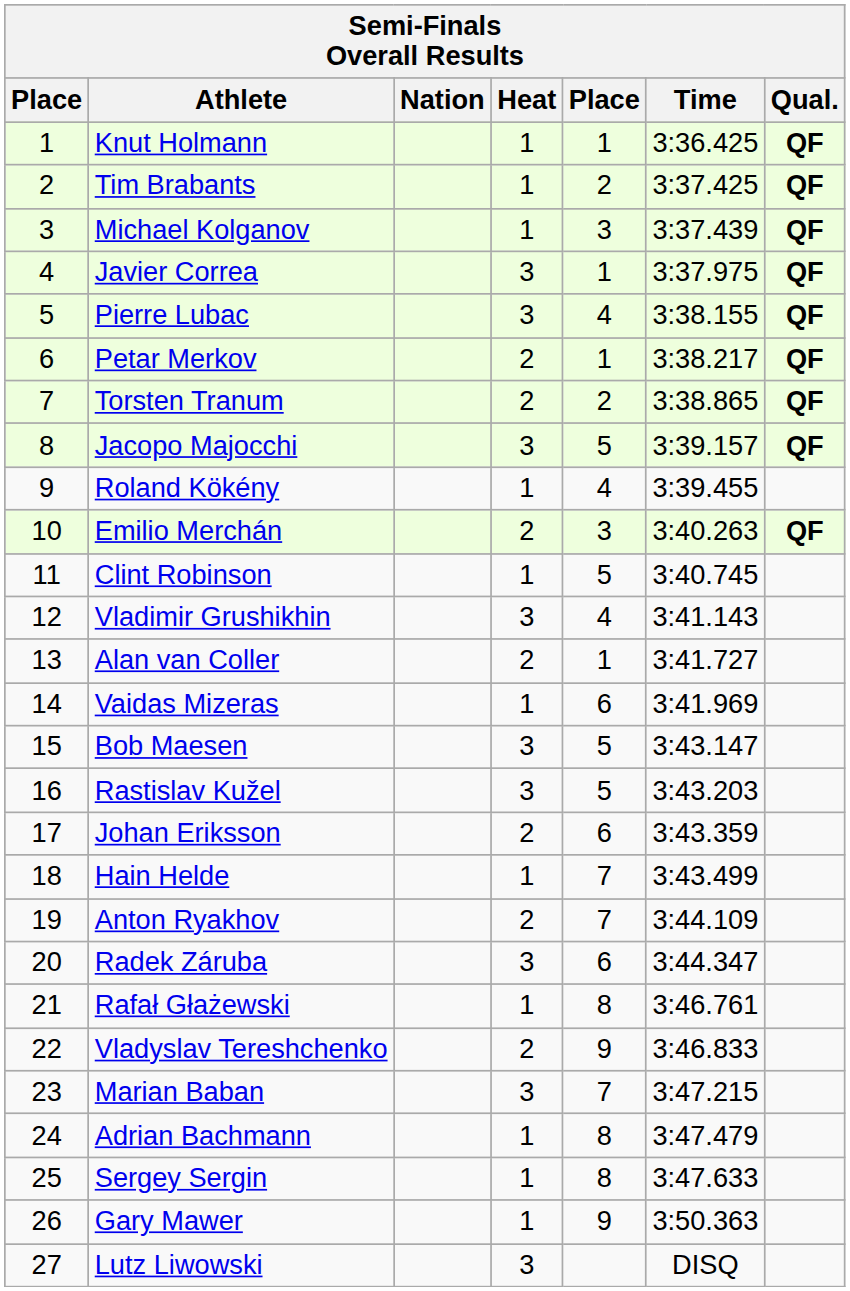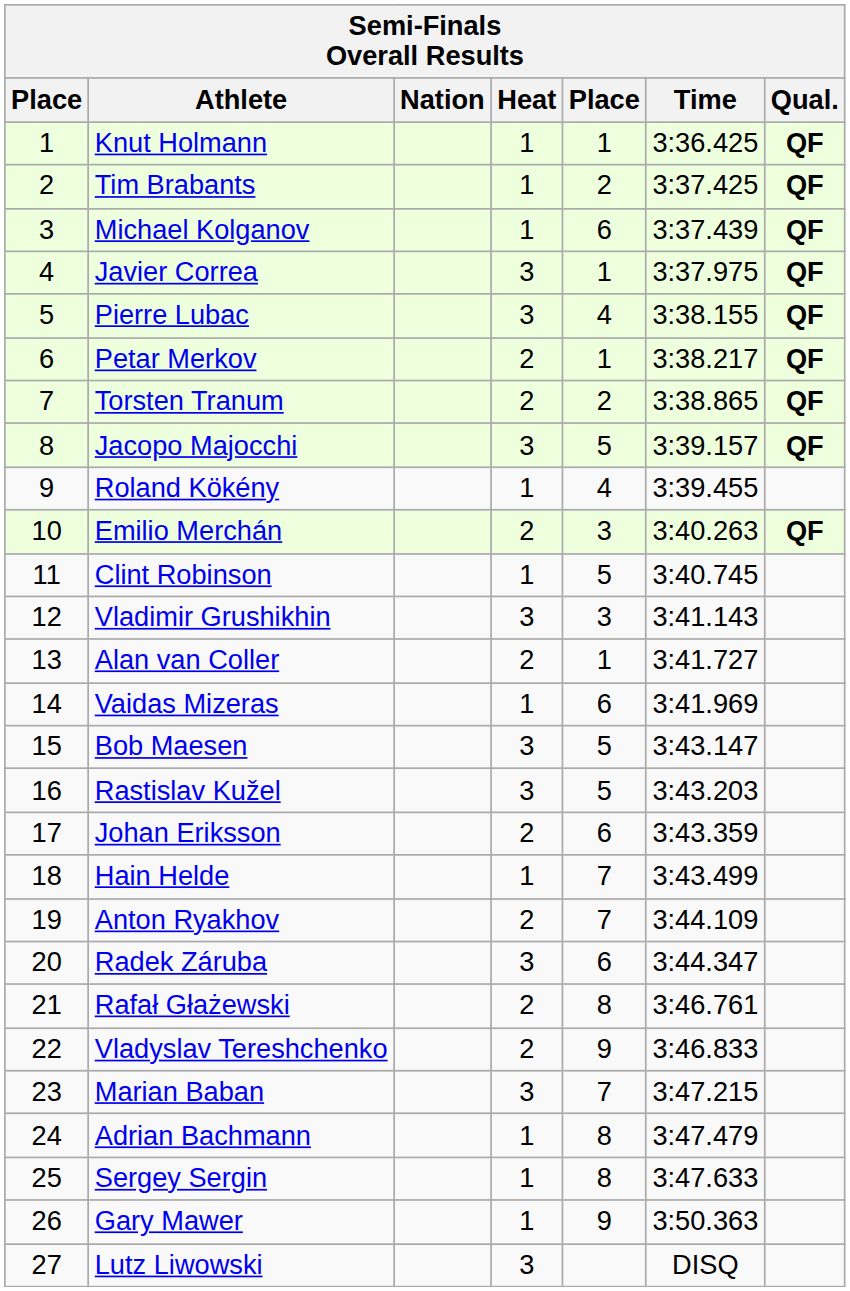 <table class="wikitable sortable">
 <tr>
 <th colspan=7>Semi-Finals <br>Overall Results</th>
 </tr>
 <tr>
 <th>Place</th>
 <th>Athlete</th>
 <th>Nation</th>
 <th>Heat</th>
 <th>Place</th>
 <th>Time</th>
 <th>Qual.</th>
 </tr>
 <tr bgcolor = "eeffdd">
 <td align="center">1</td>
 <td align="left"><a href='#'>Knut Holmann</a></td>
 <td align="left"></td>
 <td align="center">1</td>
 <td align="center">1</td>
 <td align="center">3:36.425</td>
 <td align="center"><strong>QF</strong></td>
 </tr>
 <tr bgcolor = "eeffdd">
 <td align="center">2</td>
 <td align="left"><a href='#'>Tim Brabants</a></td>
 <td align="left"></td>
 <td align="center">1</td>
 <td align="center">2</td>
 <td align="center">3:37.425</td>
 <td align="center"><strong>QF</strong></td>
 </tr>
 <tr bgcolor = "eeffdd">
 <td align="center">3</td>
 <td align="left"><a href='#'>Michael Kolganov</a></td>
 <td align="left"></td>
 <td align="center">1</td>
-<td align="center">3</td>
+<td align="center">6</td>
 <td align="center">3:37.439</td>
 <td align="center"><strong>QF</strong></td>
 </tr>
 <tr bgcolor = "eeffdd">
 <td align="center">4</td>
 <td align="left"><a href='#'>Javier Correa</a></td>
 <td align="left"></td>
 <td align="center">3</td>
 <td align="center">1</td>
 <td align="center">3:37.975</td>
 <td align="center"><strong>QF</strong></td>
 </tr>
 <tr bgcolor = "eeffdd">
 <td align="center">5</td>
 <td align="left"><a href='#'>Pierre Lubac</a></td>
 <td align="left"></td>
 <td align="center">3</td>
 <td align="center">4</td>
 <td align="center">3:38.155</td>
 <td align="center"><strong>QF</strong></td>
 </tr>
 <tr bgcolor = "eeffdd">
 <td align="center">6</td>
 <td align="left"><a href='#'>Petar Merkov</a></td>
 <td align="left"></td>
 <td align="center">2</td>
 <td align="center">1</td>
 <td align="center">3:38.217</td>
 <td align="center"><strong>QF</strong></td>
 </tr>
 <tr bgcolor = "eeffdd">
 <td align="center">7</td>
 <td align="left"><a href='#'>Torsten Tranum</a></td>
 <td align="left"></td>
 <td align="center">2</td>
 <td align="center">2</td>
 <td align="center">3:38.865</td>
 <td align="center"><strong>QF</strong></td>
 </tr>
 <tr bgcolor = "eeffdd">
 <td align="center">8</td>
 <td align="left"><a href='#'>Jacopo Majocchi</a></td>
 <td align="left"></td>
 <td align="center">3</td>
 <td align="center">5</td>
 <td align="center">3:39.157</td>
 <td align="center"><strong>QF</strong></td>
 </tr>
 <tr>
 <td align="center">9</td>
 <td align="left"><a href='#'>Roland Kökény</a></td>
 <td align="left"></td>
 <td align="center">1</td>
 <td align="center">4</td>
 <td align="center">3:39.455</td>
 <td align="center"></td>
 </tr>
 <tr bgcolor = "eeffdd">
 <td align="center">10</td>
 <td align="left"><a href='#'>Emilio Merchán</a></td>
 <td align="left"></td>
 <td align="center">2</td>
 <td align="center">3</td>
 <td align="center">3:40.263</td>
 <td align="center"><strong>QF</strong></td>
 </tr>
 <tr>
 <td align="center">11</td>
 <td align="left"><a href='#'>Clint Robinson</a></td>
 <td align="left"></td>
 <td align="center">1</td>
 <td align="center">5</td>
 <td align="center">3:40.745</td>
 <td align="center"></td>
 </tr>
 <tr>
 <td align="center">12</td>
 <td align="left"><a href='#'>Vladimir Grushikhin</a></td>
 <td align="left"></td>
 <td align="center">3</td>
-<td align="center">4</td>
+<td align="center">3</td>
 <td align="center">3:41.143</td>
 <td align="center"></td>
 </tr>
 <tr>
 <td align="center">13</td>
 <td align="left"><a href='#'>Alan van Coller</a></td>
 <td align="left"></td>
 <td align="center">2</td>
 <td align="center">1</td>
 <td align="center">3:41.727</td>
 <td align="center"></td>
 </tr>
 <tr>
 <td align="center">14</td>
 <td align="left"><a href='#'>Vaidas Mizeras</a></td>
 <td align="left"></td>
 <td align="center">1</td>
 <td align="center">6</td>
 <td align="center">3:41.969</td>
 <td align="center"></td>
 </tr>
 <tr>
 <td align="center">15</td>
 <td align="left"><a href='#'>Bob Maesen</a></td>
 <td align="left"></td>
 <td align="center">3</td>
 <td align="center">5</td>
 <td align="center">3:43.147</td>
 <td align="center"></td>
 </tr>
 <tr>
 <td align="center">16</td>
 <td align="left"><a href='#'>Rastislav Kužel</a></td>
 <td align="left"></td>
 <td align="center">3</td>
 <td align="center">5</td>
 <td align="center">3:43.203</td>
 <td align="center"></td>
 </tr>
 <tr>
 <td align="center">17</td>
 <td align="left"><a href='#'>Johan Eriksson</a></td>
 <td align="left"></td>
 <td align="center">2</td>
 <td align="center">6</td>
 <td align="center">3:43.359</td>
 <td align="center"></td>
 </tr>
 <tr>
 <td align="center">18</td>
 <td align="left"><a href='#'>Hain Helde</a></td>
 <td align="left"></td>
 <td align="center">1</td>
 <td align="center">7</td>
 <td align="center">3:43.499</td>
 <td align="center"></td>
 </tr>
 <tr>
 <td align="center">19</td>
 <td align="left"><a href='#'>Anton Ryakhov</a></td>
 <td align="left"></td>
 <td align="center">2</td>
 <td align="center">7</td>
 <td align="center">3:44.109</td>
 <td align="center"></td>
 </tr>
 <tr>
 <td align="center">20</td>
 <td align="left"><a href='#'>Radek Záruba</a></td>
 <td align="left"></td>
 <td align="center">3</td>
 <td align="center">6</td>
 <td align="center">3:44.347</td>
 <td align="center"></td>
 </tr>
 <tr>
 <td align="center">21</td>
 <td align="left"><a href='#'>Rafał Głażewski</a></td>
 <td align="left"></td>
-<td align="center">1</td>
+<td align="center">2</td>
 <td align="center">8</td>
 <td align="center">3:46.761</td>
 <td align="center"></td>
 </tr>
 <tr>
 <td align="center">22</td>
 <td align="left"><a href='#'>Vladyslav Tereshchenko</a></td>
 <td align="left"></td>
 <td align="center">2</td>
 <td align="center">9</td>
 <td align="center">3:46.833</td>
 <td align="center"></td>
 </tr>
 <tr>
 <td align="center">23</td>
 <td align="left"><a href='#'>Marian Baban</a></td>
 <td align="left"></td>
 <td align="center">3</td>
 <td align="center">7</td>
 <td align="center">3:47.215</td>
 <td align="center"></td>
 </tr>
 <tr>
 <td align="center">24</td>
 <td align="left"><a href='#'>Adrian Bachmann</a></td>
 <td align="left"></td>
 <td align="center">1</td>
 <td align="center">8</td>
 <td align="center">3:47.479</td>
 <td align="center"></td>
 </tr>
 <tr>
 <td align="center">25</td>
 <td align="left"><a href='#'>Sergey Sergin</a></td>
 <td align="left"></td>
 <td align="center">1</td>
 <td align="center">8</td>
 <td align="center">3:47.633</td>
 <td align="center"></td>
 </tr>
 <tr>
 <td align="center">26</td>
 <td align="left"><a href='#'>Gary Mawer</a></td>
 <td align="left"></td>
 <td align="center">1</td>
 <td align="center">9</td>
 <td align="center">3:50.363</td>
 <td align="center"></td>
 </tr>
 <tr>
 <td align="center">27</td>
 <td align="left"><a href='#'>Lutz Liwowski</a></td>
 <td align="left"></td>
 <td align="center">3</td>
 <td align="center"></td>
 <td align="center">DISQ</td>
 <td align="center"></td>
 </tr>
 </table>
